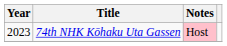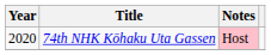 <table class="wikitable">
 <tr>
 <th>Year</th>
 <th>Title</th>
 <th>Notes</th>
 <th></th>
 </tr>
 <tr>
-<td>2023</td>
+<td>2020</td>
 <td><em><a href='#'>74th NHK Kōhaku Uta Gassen</a></em></td>
 <td style="background: pink;">Host</td>
 <td></td>
 </tr>
 <tr>
 </tr>
 </table>
